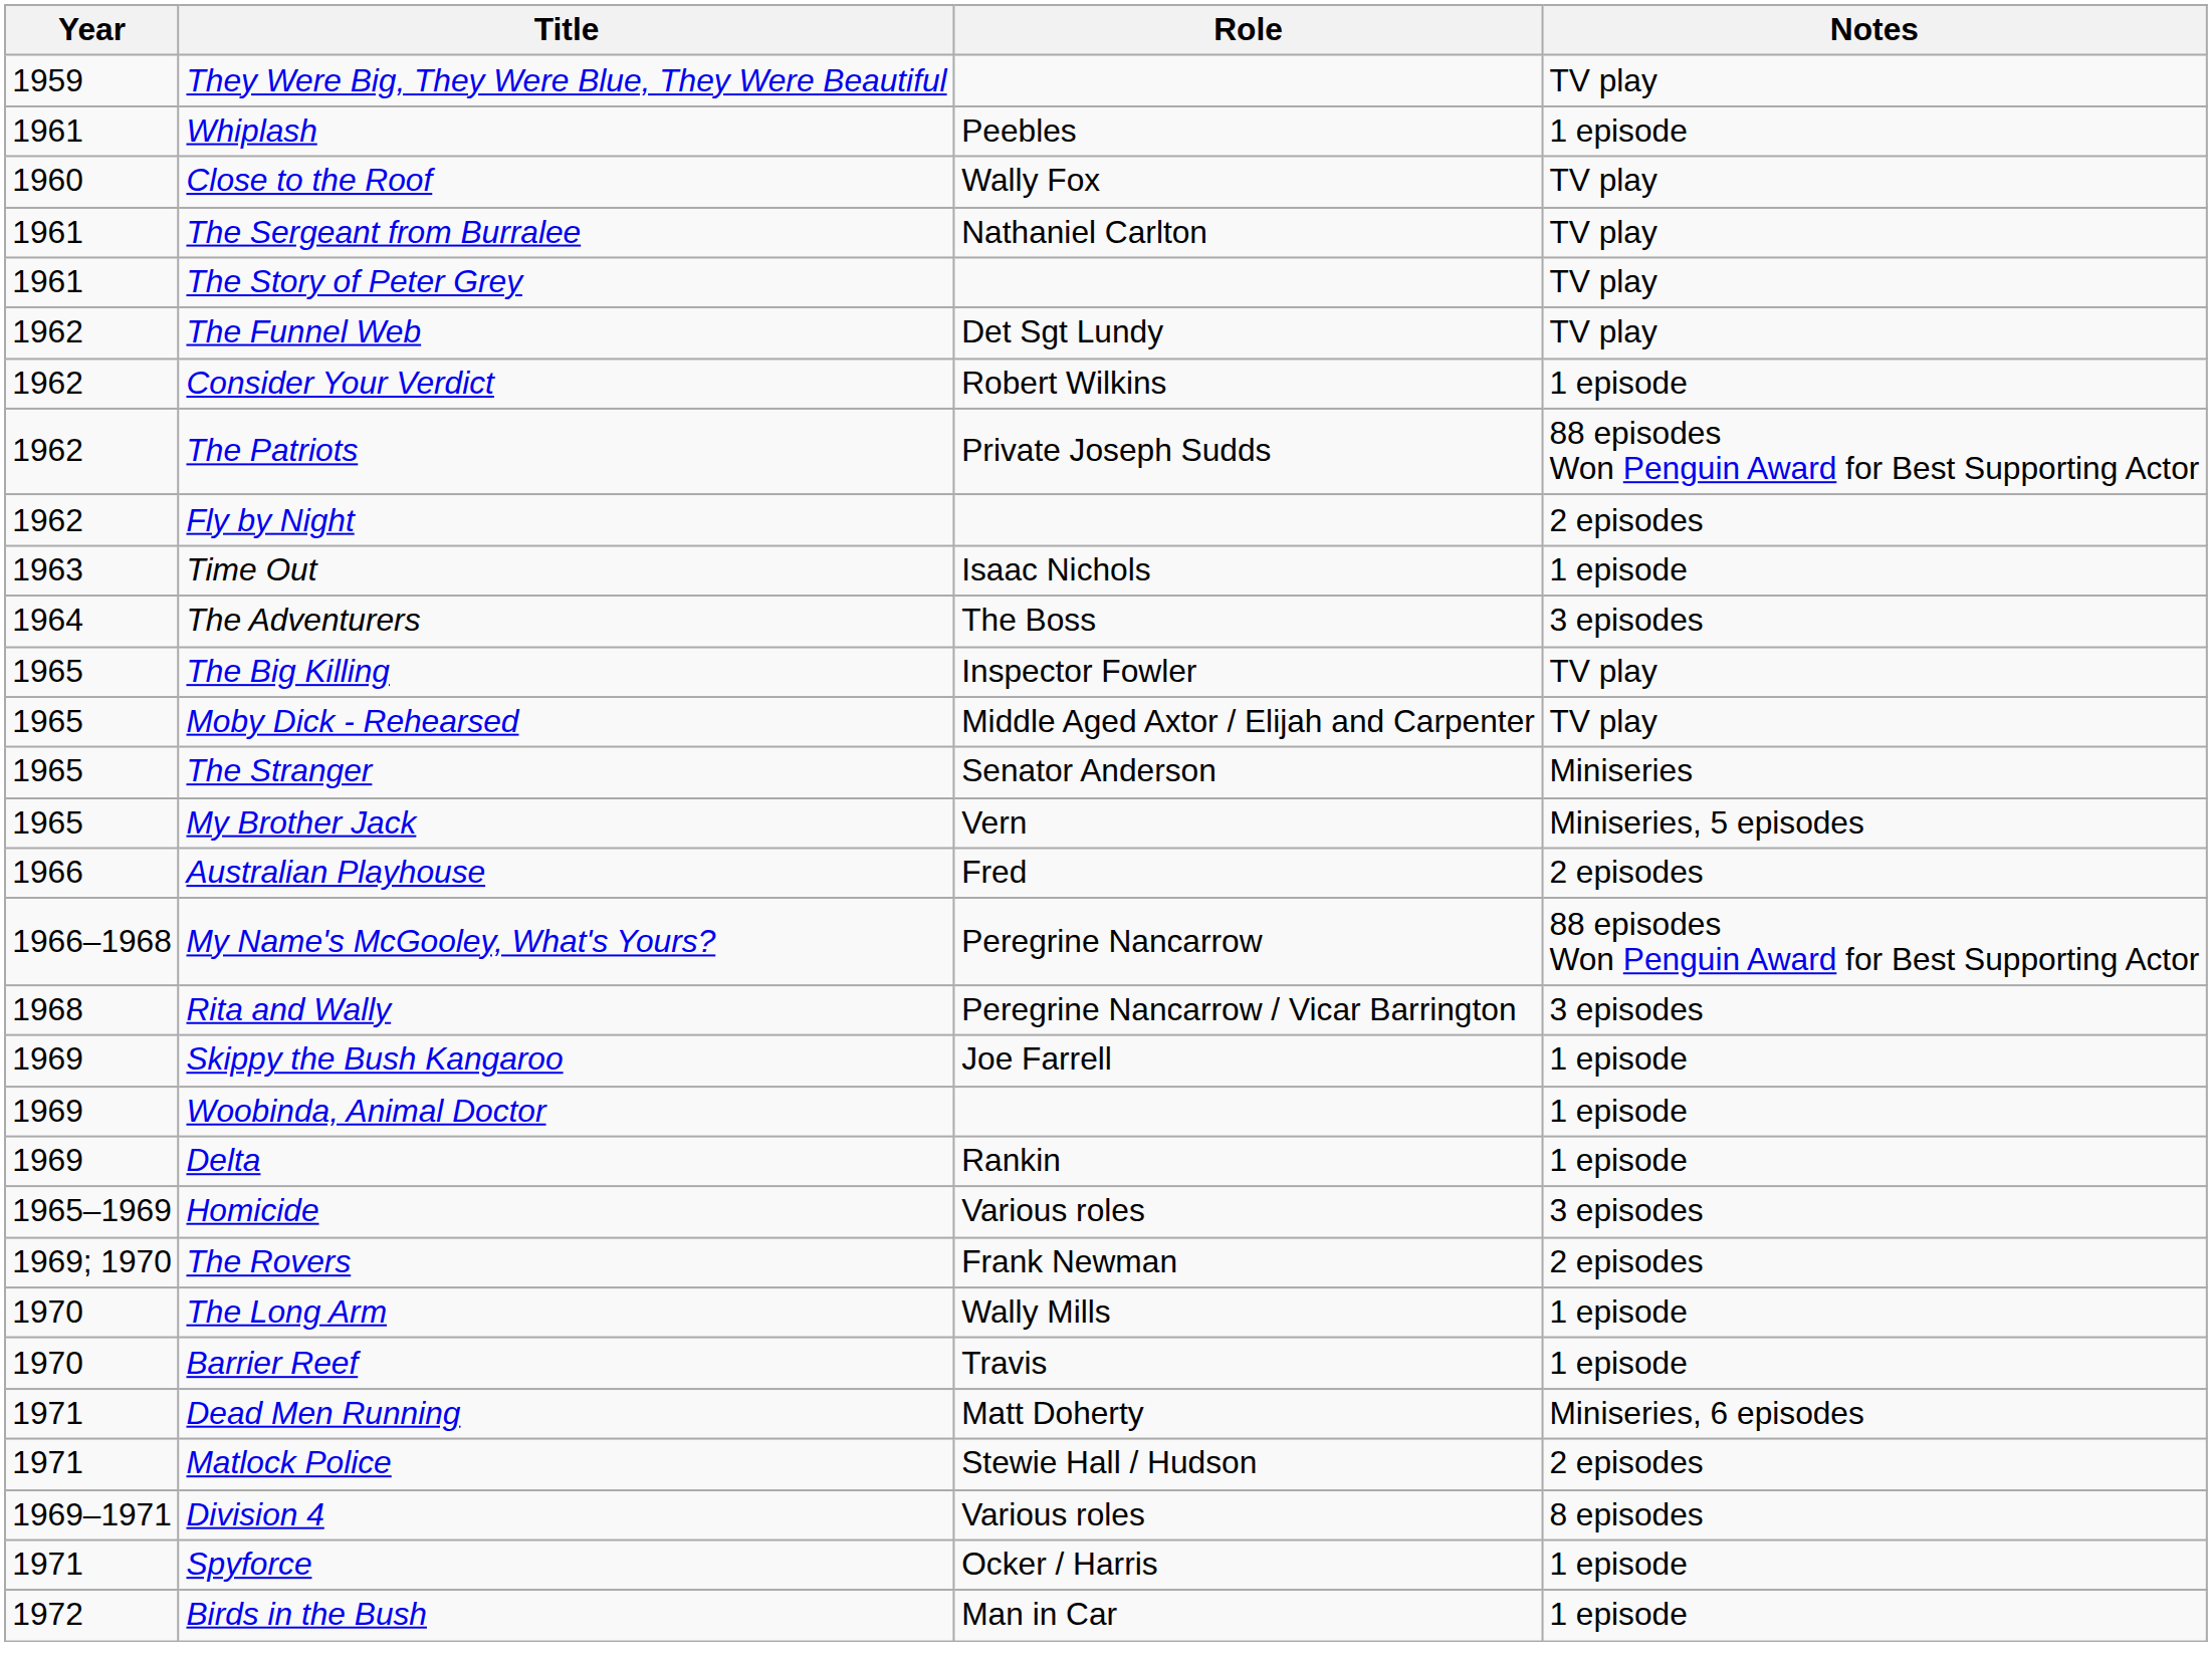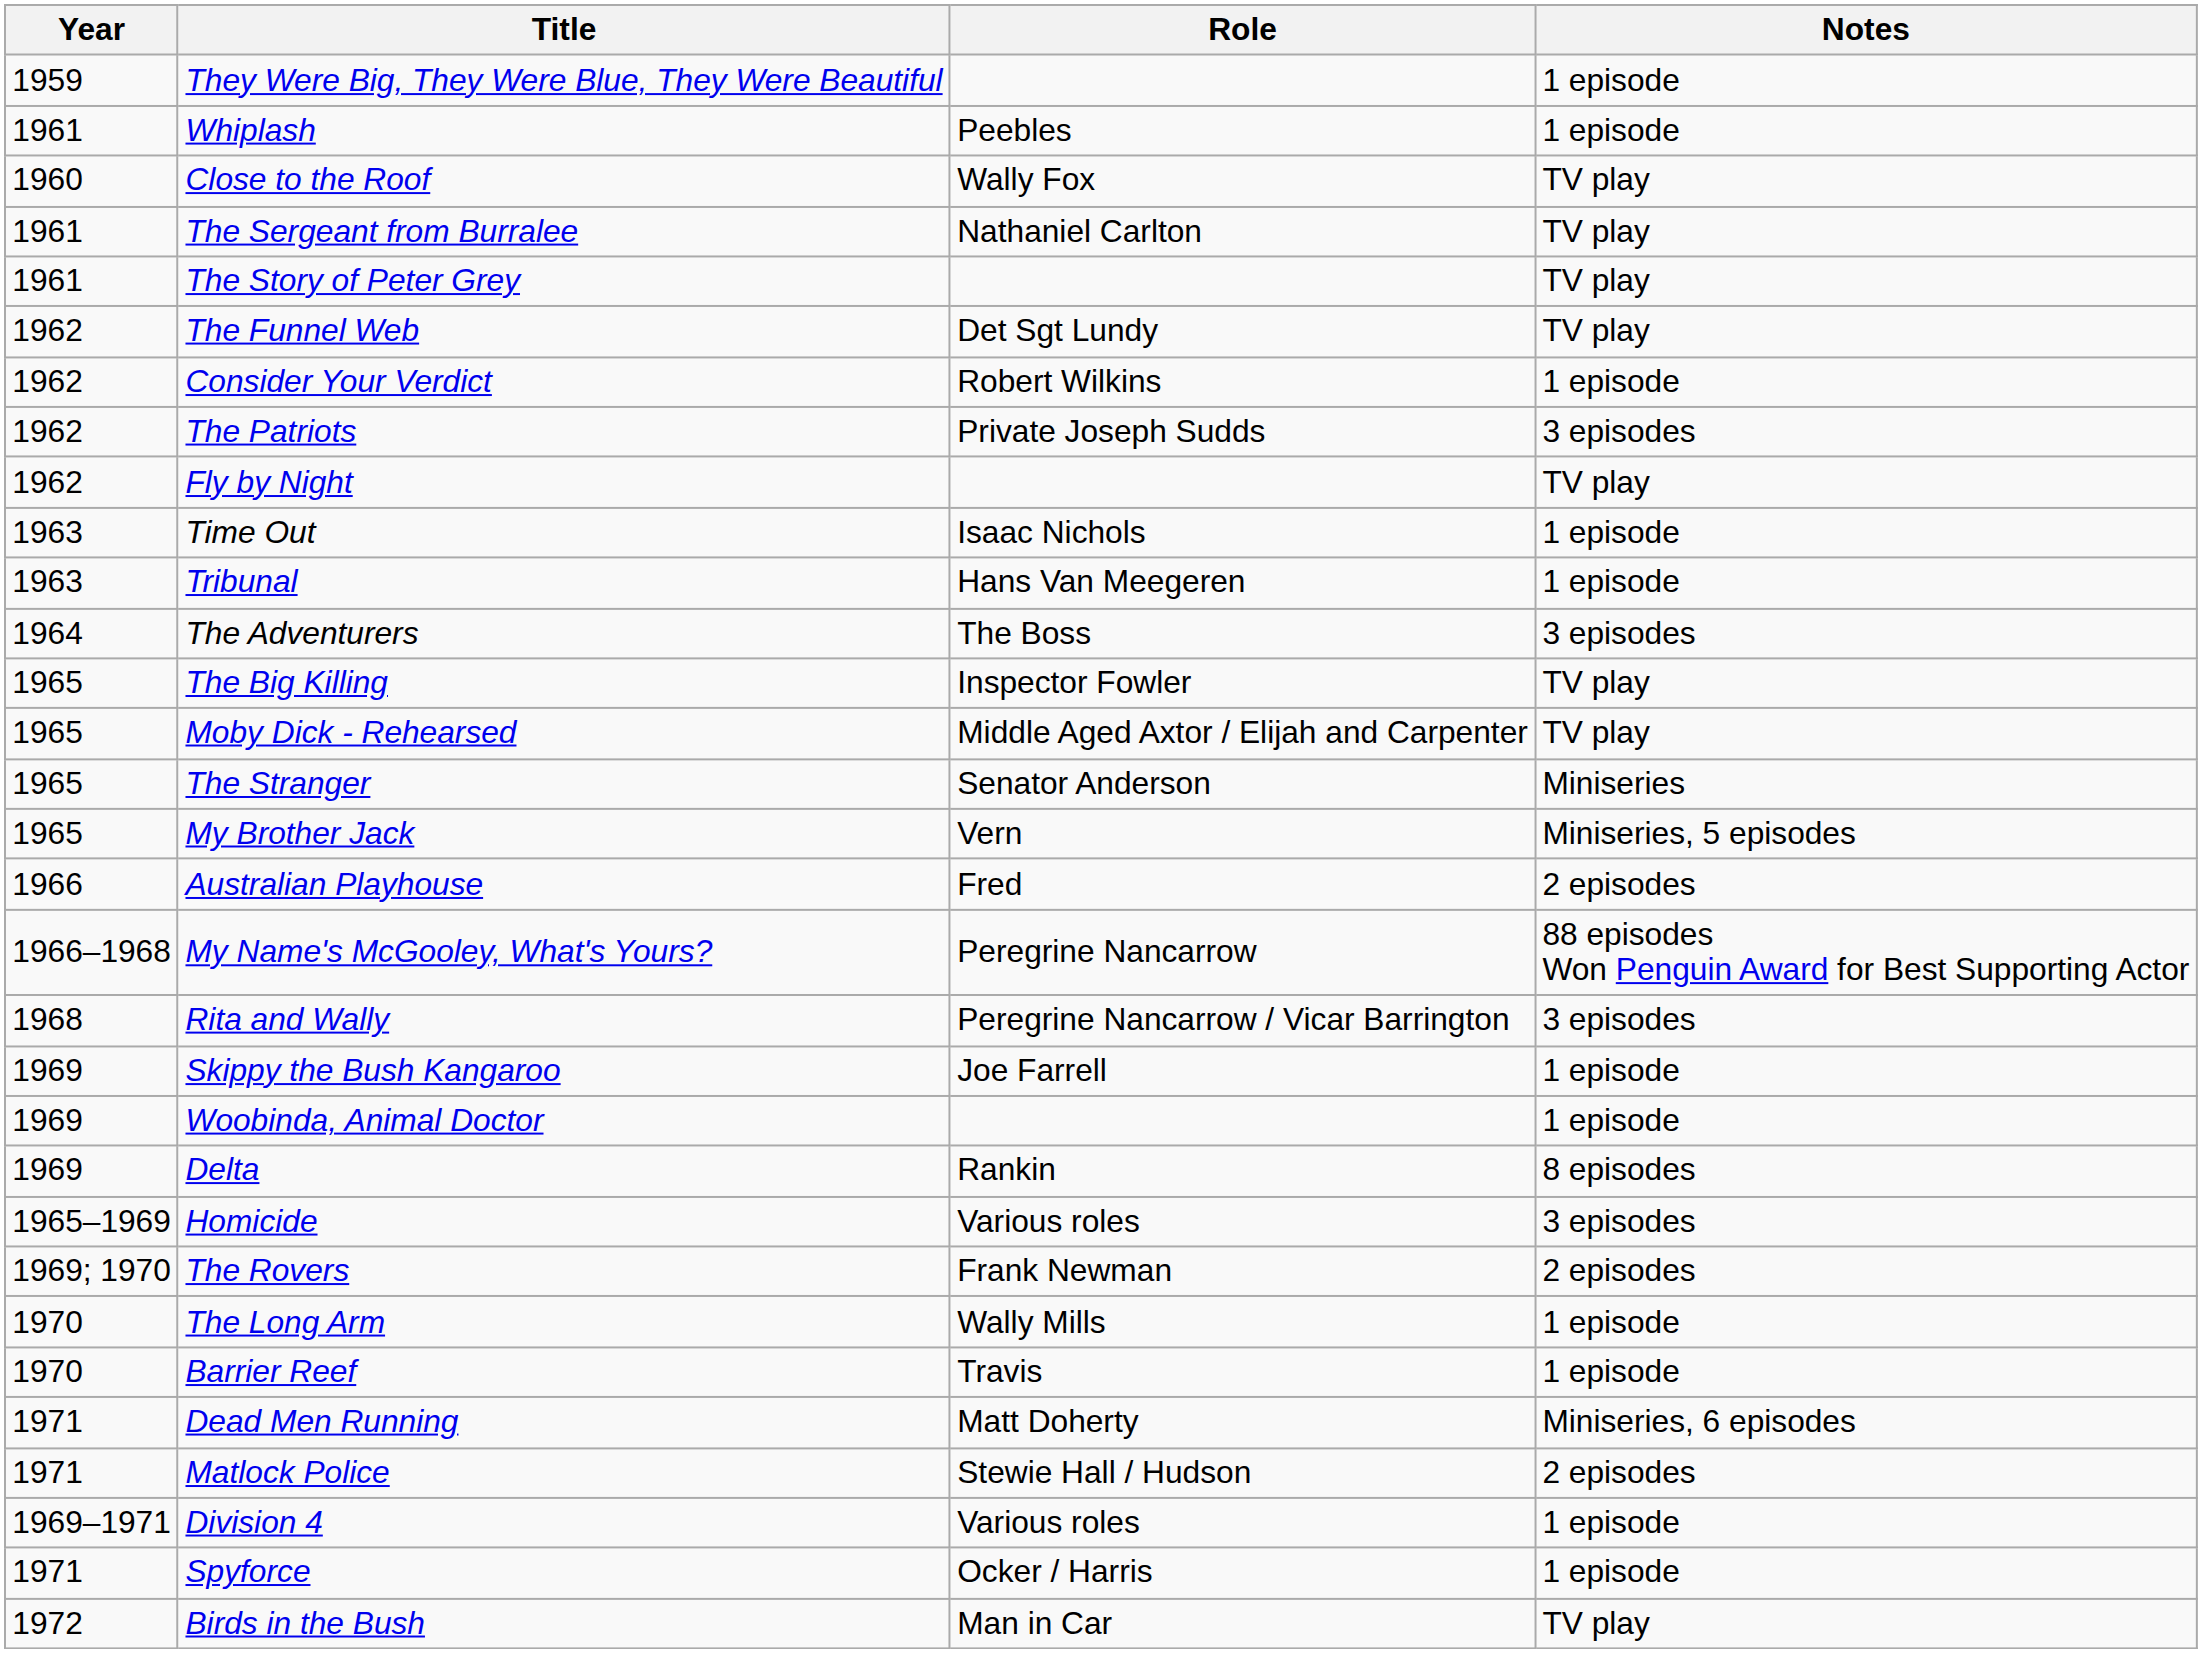 <table class=wikitable>
 <tr>
 <th>Year</th>
 <th>Title</th>
 <th>Role</th>
 <th>Notes</th>
 </tr>
 <tr>
 <td>1959</td>
 <td><em><a href='#'>They Were Big, They Were Blue, They Were Beautiful</a></em></td>
 <td></td>
-<td>TV play</td>
+<td>1 episode</td>
 </tr>
 <tr>
 <td>1961</td>
 <td><em><a href='#'>Whiplash</a></em></td>
 <td>Peebles</td>
 <td>1 episode</td>
 </tr>
 <tr>
 <td>1960</td>
 <td><em><a href='#'>Close to the Roof</a></em></td>
 <td>Wally Fox</td>
 <td>TV play</td>
 </tr>
 <tr>
 <td>1961</td>
 <td><em><a href='#'>The Sergeant from Burralee</a></em></td>
 <td>Nathaniel Carlton</td>
 <td>TV play</td>
 </tr>
 <tr>
 <td>1961</td>
 <td><em><a href='#'>The Story of Peter Grey</a></em></td>
 <td></td>
 <td>TV play</td>
 </tr>
 <tr>
 <td>1962</td>
 <td><em><a href='#'>The Funnel Web</a></em></td>
 <td>Det Sgt Lundy</td>
 <td>TV play</td>
 </tr>
 <tr>
 <td>1962</td>
 <td><em><a href='#'>Consider Your Verdict</a></em></td>
 <td>Robert Wilkins</td>
 <td>1 episode</td>
 </tr>
 <tr>
 <td>1962</td>
 <td><em><a href='#'>The Patriots</a></em></td>
 <td>Private Joseph Sudds</td>
-<td>88 episodes<br>Won <a href='#'>Penguin Award</a> for Best Supporting Actor</td>
+<td>3 episodes</td>
 </tr>
 <tr>
 <td>1962</td>
 <td><em><a href='#'>Fly by Night</a></em></td>
 <td></td>
-<td>2 episodes</td>
+<td>TV play</td>
 </tr>
 <tr>
 <td>1963</td>
 <td><em>Time Out</em></td>
 <td>Isaac Nichols</td>
+<td>1 episode</td>
+</tr>
+<tr>
+<td>1963</td>
+<td><em><a href='#'>Tribunal</a></em></td>
+<td>Hans Van Meegeren</td>
 <td>1 episode</td>
 </tr>
 <tr>
 <td>1964</td>
 <td><em>The Adventurers</em></td>
 <td>The Boss</td>
 <td>3 episodes</td>
 </tr>
 <tr>
 <td>1965</td>
 <td><em><a href='#'>The Big Killing</a></em></td>
 <td>Inspector Fowler</td>
 <td>TV play</td>
 </tr>
 <tr>
 <td>1965</td>
 <td><em><a href='#'>Moby Dick - Rehearsed</a></em></td>
 <td>Middle Aged Axtor / Elijah and Carpenter</td>
 <td>TV play</td>
 </tr>
 <tr>
 <td>1965</td>
 <td><em><a href='#'>The Stranger</a></em></td>
 <td>Senator Anderson</td>
 <td>Miniseries</td>
 </tr>
 <tr>
 <td>1965</td>
 <td><em><a href='#'>My Brother Jack</a></em></td>
 <td>Vern</td>
 <td>Miniseries, 5 episodes</td>
 </tr>
 <tr>
 <td>1966</td>
 <td><em><a href='#'>Australian Playhouse</a></em></td>
 <td>Fred</td>
 <td>2 episodes</td>
 </tr>
 <tr>
 <td>1966–1968</td>
 <td><em><a href='#'>My Name's McGooley, What's Yours?</a></em></td>
 <td>Peregrine Nancarrow</td>
 <td>88 episodes<br>Won <a href='#'>Penguin Award</a> for Best Supporting Actor</td>
 </tr>
 <tr>
 <td>1968</td>
 <td><em><a href='#'>Rita and Wally</a></em></td>
 <td>Peregrine Nancarrow / Vicar Barrington</td>
 <td>3 episodes</td>
 </tr>
 <tr>
 <td>1969</td>
 <td><em><a href='#'>Skippy the Bush Kangaroo</a></em></td>
 <td>Joe Farrell</td>
 <td>1 episode</td>
 </tr>
 <tr>
 <td>1969</td>
 <td><em><a href='#'>Woobinda, Animal Doctor</a></em></td>
 <td></td>
 <td>1 episode</td>
 </tr>
 <tr>
 <td>1969</td>
 <td><em><a href='#'>Delta</a></em></td>
 <td>Rankin</td>
-<td>1 episode</td>
+<td>8 episodes</td>
 </tr>
 <tr>
 <td>1965–1969</td>
 <td><em><a href='#'>Homicide</a></em></td>
 <td>Various roles</td>
 <td>3 episodes</td>
 </tr>
 <tr>
 <td>1969; 1970</td>
 <td><em><a href='#'>The Rovers</a></em></td>
 <td>Frank Newman</td>
 <td>2 episodes</td>
 </tr>
 <tr>
 <td>1970</td>
 <td><em><a href='#'>The Long Arm</a></em></td>
 <td>Wally Mills</td>
 <td>1 episode</td>
 </tr>
 <tr>
 <td>1970</td>
 <td><em><a href='#'>Barrier Reef</a></em></td>
 <td>Travis</td>
 <td>1 episode</td>
 </tr>
 <tr>
 <td>1971</td>
 <td><em><a href='#'>Dead Men Running</a></em></td>
 <td>Matt Doherty</td>
 <td>Miniseries, 6 episodes</td>
 </tr>
 <tr>
 <td>1971</td>
 <td><em><a href='#'>Matlock Police</a></em></td>
 <td>Stewie Hall / Hudson</td>
 <td>2 episodes</td>
 </tr>
 <tr>
 <td>1969–1971</td>
 <td><em><a href='#'>Division 4</a></em></td>
 <td>Various roles</td>
-<td>8 episodes</td>
+<td>1 episode</td>
 </tr>
 <tr>
 <td>1971</td>
 <td><em><a href='#'>Spyforce</a></em></td>
 <td>Ocker / Harris</td>
 <td>1 episode</td>
 </tr>
 <tr>
 <td>1972</td>
 <td><em><a href='#'>Birds in the Bush</a></em></td>
 <td>Man in Car</td>
-<td>1 episode</td>
+<td>TV play</td>
 </tr>
 </table>
